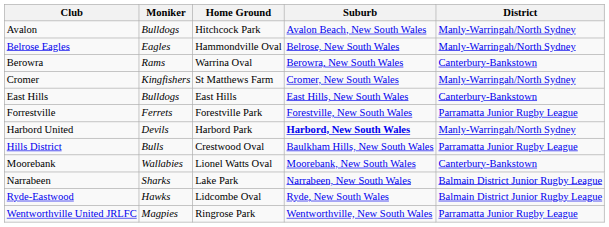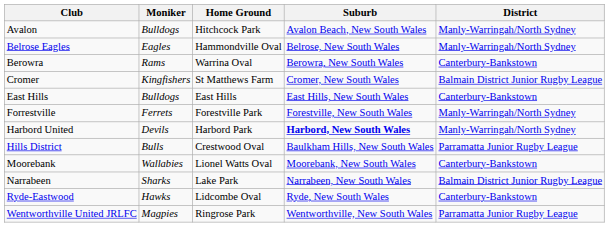 <table class="wikitable">
 <tr>
 <th>Club</th>
 <th>Moniker</th>
 <th>Home Ground</th>
 <th>Suburb</th>
 <th>District</th>
 </tr>
 <tr>
 <td> Avalon</td>
 <td><em>Bulldogs</em></td>
 <td>Hitchcock Park</td>
 <td><a href='#'>Avalon Beach, New South Wales</a></td>
 <td><a href='#'>Manly-Warringah/North Sydney</a></td>
 </tr>
 <tr>
 <td> <a href='#'>Belrose Eagles</a></td>
 <td><em>Eagles</em></td>
 <td>Hammondville Oval</td>
 <td><a href='#'>Belrose, New South Wales</a></td>
 <td><a href='#'>Manly-Warringah/North Sydney</a></td>
 </tr>
 <tr>
 <td> Berowra</td>
 <td><em>Rams</em></td>
 <td>Warrina Oval</td>
 <td><a href='#'>Berowra, New South Wales</a></td>
 <td><a href='#'>Canterbury-Bankstown</a></td>
 </tr>
 <tr>
 <td> Cromer</td>
 <td><em>Kingfishers</em></td>
 <td>St Matthews Farm</td>
 <td><a href='#'>Cromer, New South Wales</a></td>
-<td><a href='#'>Manly-Warringah/North Sydney</a></td>
+<td><a href='#'>Balmain District Junior Rugby League</a></td>
 </tr>
 <tr>
 <td> East Hills</td>
 <td><em>Bulldogs</em></td>
 <td>East Hills</td>
 <td><a href='#'>East Hills, New South Wales</a></td>
 <td><a href='#'>Canterbury-Bankstown</a></td>
 </tr>
 <tr>
 <td> Forrestville</td>
 <td><em>Ferrets</em></td>
 <td>Forestville Park</td>
 <td><a href='#'>Forestville, New South Wales</a></td>
-<td><a href='#'>Parramatta Junior Rugby League</a></td>
+<td><a href='#'>Manly-Warringah/North Sydney</a></td>
 </tr>
 <tr>
 <td> Harbord United</td>
 <td><em>Devils</em></td>
 <td>Harbord Park</td>
 <td><strong><a href='#'>Harbord, New South Wales</a></strong></td>
 <td><a href='#'>Manly-Warringah/North Sydney</a></td>
 </tr>
 <tr>
 <td> <a href='#'>Hills District</a></td>
 <td><em>Bulls</em></td>
 <td>Crestwood Oval</td>
 <td><a href='#'>Baulkham Hills, New South Wales</a></td>
 <td><a href='#'>Parramatta Junior Rugby League</a></td>
 </tr>
 <tr>
 <td> Moorebank</td>
 <td><em>Wallabies</em></td>
 <td>Lionel Watts Oval</td>
 <td><a href='#'>Moorebank, New South Wales</a></td>
 <td><a href='#'>Canterbury-Bankstown</a></td>
 </tr>
 <tr>
 <td> Narrabeen</td>
 <td><em>Sharks</em></td>
 <td>Lake Park</td>
 <td><a href='#'>Narrabeen, New South Wales</a></td>
 <td><a href='#'>Balmain District Junior Rugby League</a></td>
 </tr>
 <tr>
 <td> <a href='#'>Ryde-Eastwood</a></td>
 <td><em>Hawks</em></td>
 <td>Lidcombe Oval</td>
 <td><a href='#'>Ryde, New South Wales</a></td>
-<td><a href='#'>Balmain District Junior Rugby League</a></td>
+<td><a href='#'>Canterbury-Bankstown</a></td>
 </tr>
 <tr>
 <td> <a href='#'>Wentworthville United JRLFC</a></td>
 <td><em>Magpies</em></td>
 <td>Ringrose Park</td>
 <td><a href='#'>Wentworthville, New South Wales</a></td>
 <td><a href='#'>Parramatta Junior Rugby League</a></td>
 </tr>
 </table>
